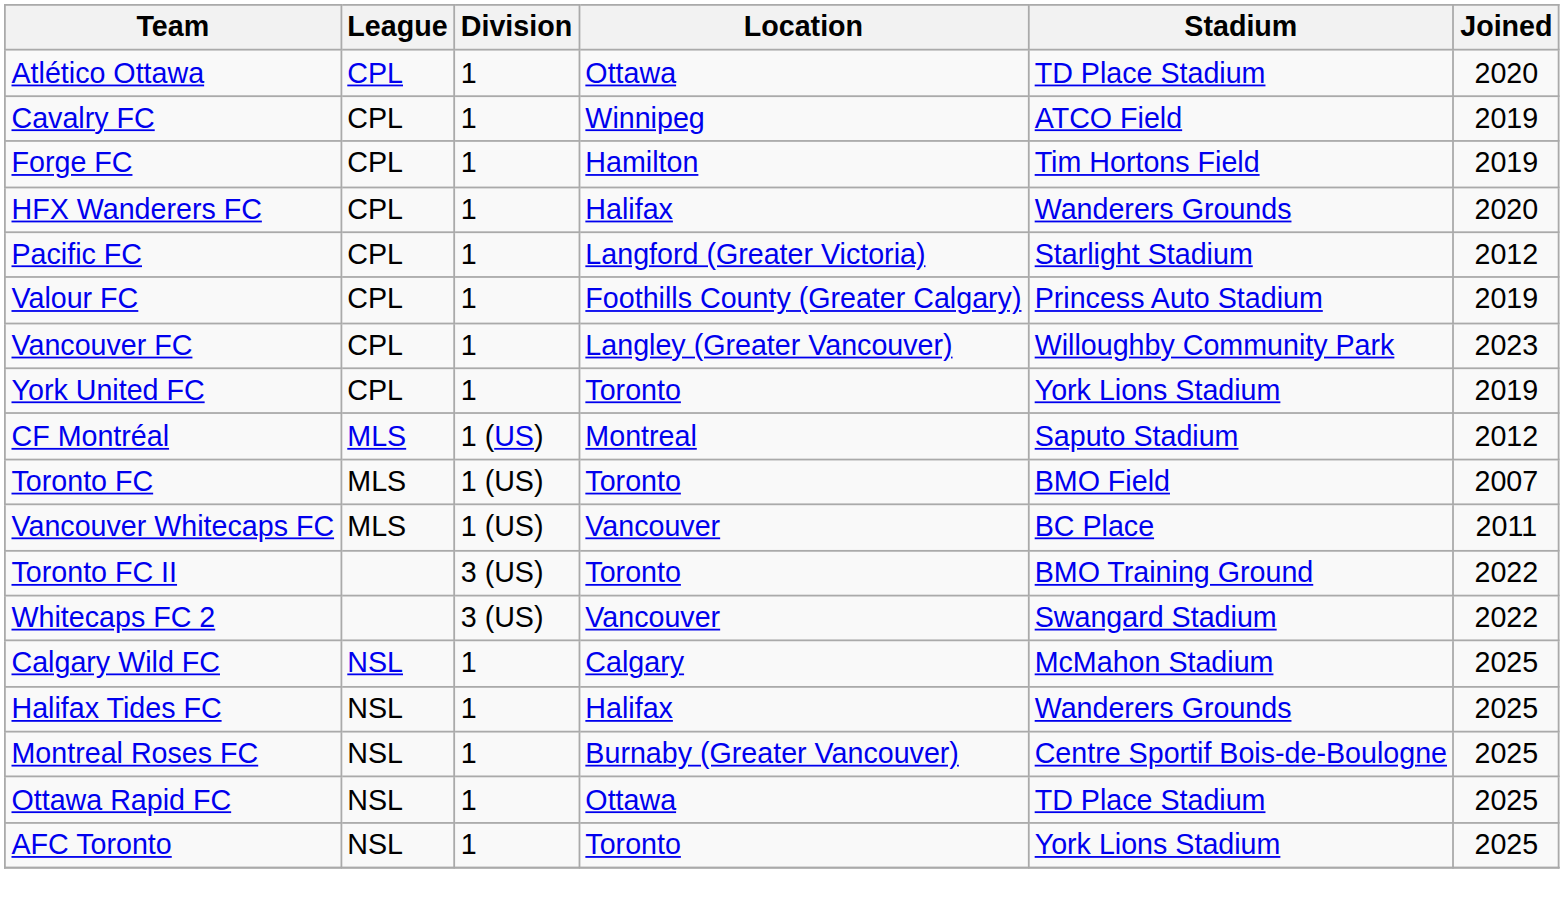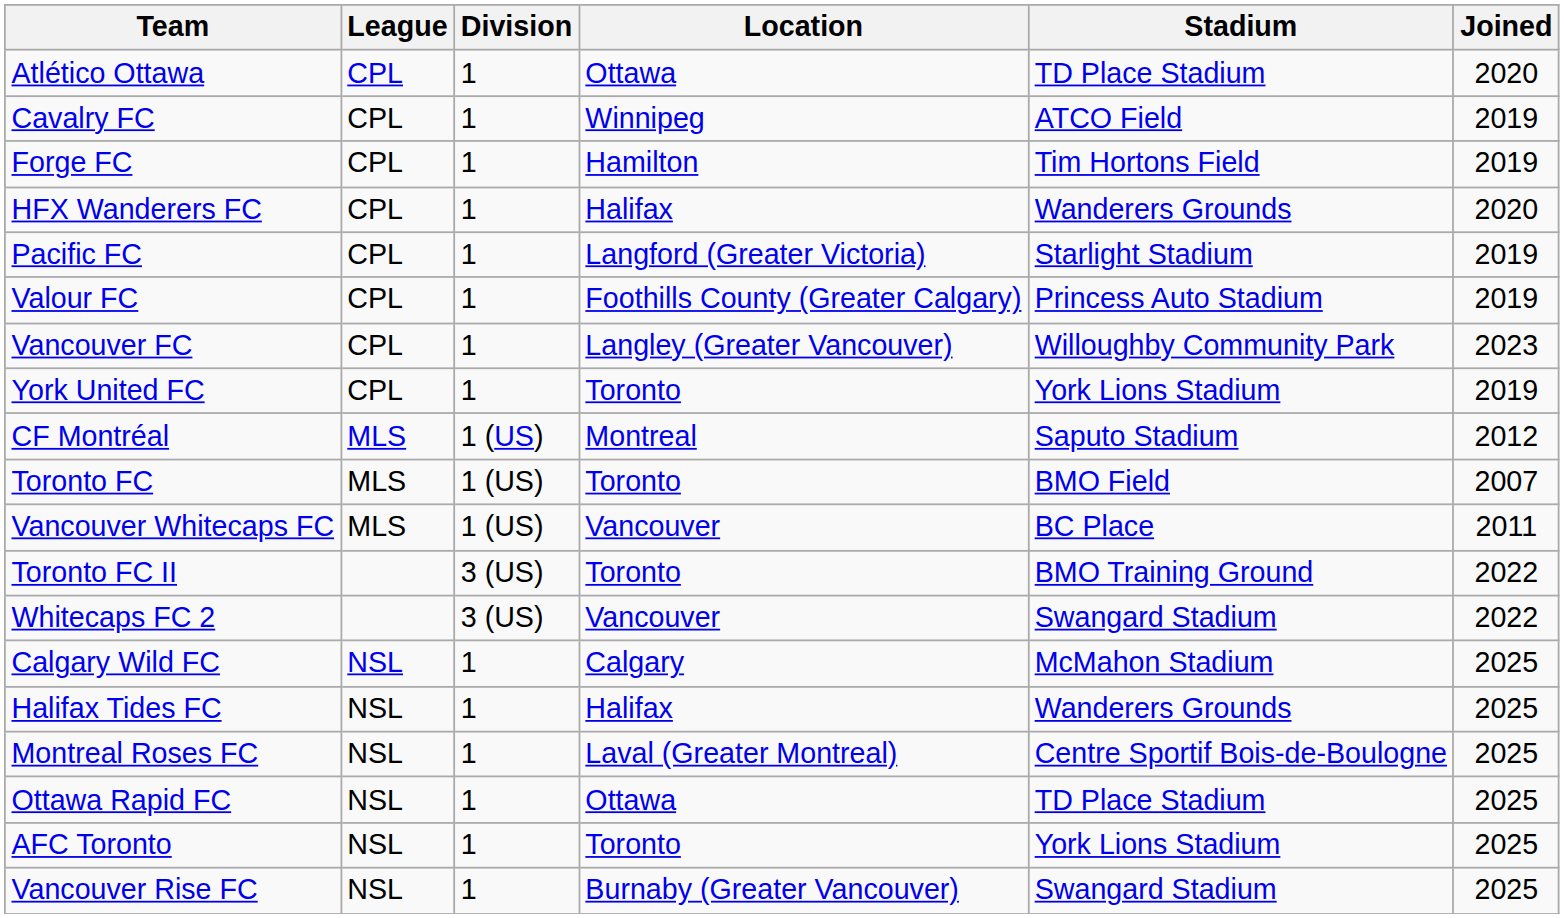 <table class="wikitable sortable" style="text-align:left">
 <tr>
 <th>Team</th>
 <th>League</th>
 <th>Division</th>
 <th>Location</th>
 <th>Stadium</th>
 <th>Joined</th>
 </tr>
 <tr>
 <td><a href='#'>Atlético Ottawa</a></td>
 <td><a href='#'>CPL</a></td>
 <td>1</td>
 <td><a href='#'>Ottawa</a></td>
 <td><a href='#'>TD Place Stadium</a></td>
 <td align=center>2020</td>
 </tr>
 <tr>
 <td><a href='#'>Cavalry FC</a></td>
 <td>CPL</td>
 <td>1</td>
 <td><a href='#'>Winnipeg</a></td>
 <td><a href='#'>ATCO Field</a></td>
 <td align=center>2019</td>
 </tr>
 <tr>
 <td><a href='#'>Forge FC</a></td>
 <td>CPL</td>
 <td>1</td>
 <td><a href='#'>Hamilton</a></td>
 <td><a href='#'>Tim Hortons Field</a></td>
 <td align=center>2019</td>
 </tr>
 <tr>
 <td><a href='#'>HFX Wanderers FC</a></td>
 <td>CPL</td>
 <td>1</td>
 <td><a href='#'>Halifax</a></td>
 <td><a href='#'>Wanderers Grounds</a></td>
 <td align=center>2020</td>
 </tr>
 <tr>
 <td><a href='#'>Pacific FC</a></td>
 <td>CPL</td>
 <td>1</td>
 <td><a href='#'>Langford (Greater Victoria)</a></td>
 <td><a href='#'>Starlight Stadium</a></td>
-<td align=center>2012</td>
+<td align=center>2019</td>
 </tr>
 <tr>
 <td><a href='#'>Valour FC</a></td>
 <td>CPL</td>
 <td>1</td>
 <td><a href='#'>Foothills County (Greater Calgary)</a></td>
 <td><a href='#'>Princess Auto Stadium</a></td>
 <td align=center>2019</td>
 </tr>
 <tr>
 <td><a href='#'>Vancouver FC</a></td>
 <td>CPL</td>
 <td>1</td>
 <td><a href='#'>Langley (Greater Vancouver)</a></td>
 <td><a href='#'>Willoughby Community Park</a></td>
 <td align=center>2023</td>
 </tr>
 <tr>
 <td><a href='#'>York United FC</a></td>
 <td>CPL</td>
 <td>1</td>
 <td><a href='#'>Toronto</a></td>
 <td><a href='#'>York Lions Stadium</a></td>
 <td align=center>2019</td>
 </tr>
 <tr>
 <td><a href='#'>CF Montréal</a></td>
 <td><a href='#'>MLS</a></td>
 <td>1 (<a href='#'>US</a>)</td>
 <td><a href='#'>Montreal</a></td>
 <td><a href='#'>Saputo Stadium</a></td>
 <td align=center>2012</td>
 </tr>
 <tr>
 <td><a href='#'>Toronto FC</a></td>
 <td>MLS</td>
 <td>1 (US)</td>
 <td><a href='#'>Toronto</a></td>
 <td><a href='#'>BMO Field</a></td>
 <td align=center>2007</td>
 </tr>
 <tr>
 <td><a href='#'>Vancouver Whitecaps FC</a></td>
 <td>MLS</td>
 <td>1 (US)</td>
 <td><a href='#'>Vancouver</a></td>
 <td><a href='#'>BC Place</a></td>
 <td align=center>2011</td>
 </tr>
 <tr>
 <td><a href='#'>Toronto FC II</a></td>
 <td></td>
 <td>3 (US)</td>
 <td><a href='#'>Toronto</a></td>
 <td><a href='#'>BMO Training Ground</a></td>
 <td align=center>2022</td>
 </tr>
 <tr>
 <td><a href='#'>Whitecaps FC 2</a></td>
 <td></td>
 <td>3 (US)</td>
 <td><a href='#'>Vancouver</a></td>
 <td><a href='#'>Swangard Stadium</a></td>
 <td align=center>2022</td>
 </tr>
 <tr>
 <td><a href='#'>Calgary Wild FC</a></td>
 <td><a href='#'>NSL</a></td>
 <td>1</td>
 <td><a href='#'>Calgary</a></td>
 <td><a href='#'>McMahon Stadium</a></td>
 <td align=center>2025</td>
 </tr>
 <tr>
 <td><a href='#'>Halifax Tides FC</a></td>
 <td>NSL</td>
 <td>1</td>
 <td><a href='#'>Halifax</a></td>
 <td><a href='#'>Wanderers Grounds</a></td>
 <td align=center>2025</td>
 </tr>
 <tr>
 <td><a href='#'>Montreal Roses FC</a></td>
 <td>NSL</td>
 <td>1</td>
-<td><a href='#'>Burnaby (Greater Vancouver)</a></td>
+<td><a href='#'>Laval (Greater Montreal)</a></td>
 <td><a href='#'>Centre Sportif Bois-de-Boulogne</a></td>
 <td align=center>2025</td>
 </tr>
 <tr>
 <td><a href='#'>Ottawa Rapid FC</a></td>
 <td>NSL</td>
 <td>1</td>
 <td><a href='#'>Ottawa</a></td>
 <td><a href='#'>TD Place Stadium</a></td>
 <td align=center>2025</td>
 </tr>
 <tr>
 <td><a href='#'>AFC Toronto</a></td>
 <td>NSL</td>
 <td>1</td>
 <td><a href='#'>Toronto</a></td>
 <td><a href='#'>York Lions Stadium</a></td>
 <td align=center>2025</td>
 </tr>
 <tr>
+<td><a href='#'>Vancouver Rise FC</a></td>
+<td>NSL</td>
+<td>1</td>
+<td><a href='#'>Burnaby (Greater Vancouver)</a></td>
+<td><a href='#'>Swangard Stadium</a></td>
+<td align=center>2025</td>
+</tr>
+<tr>
 </tr>
 </table>
